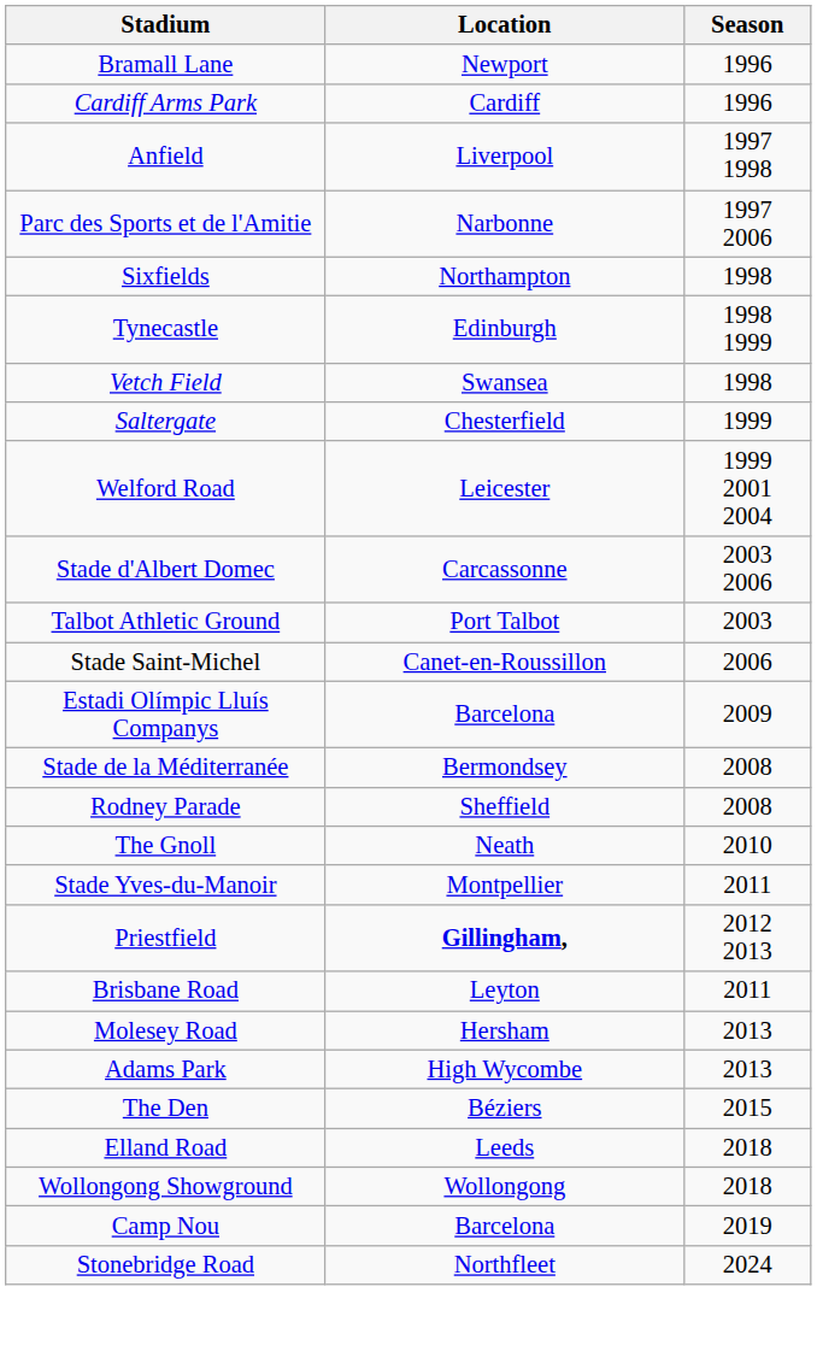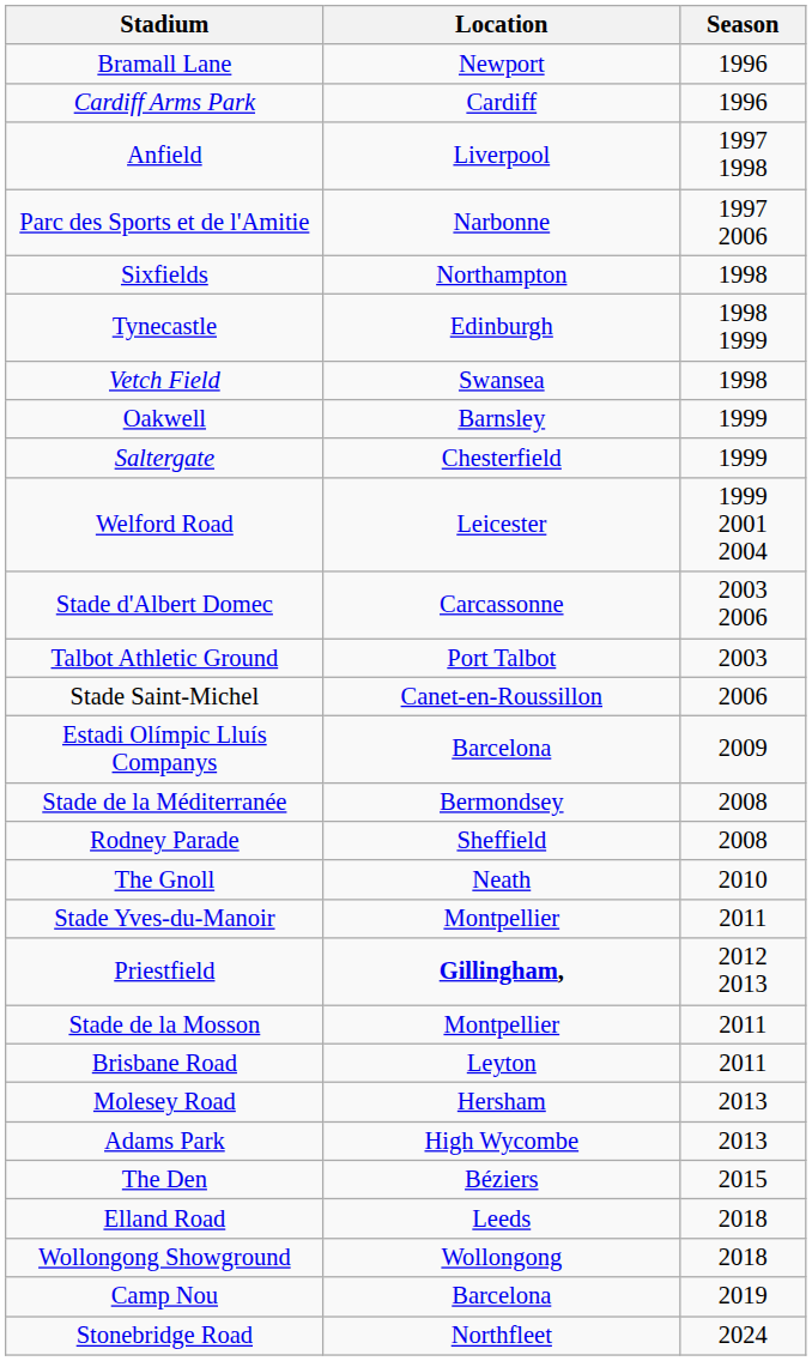 <table class="wikitable sortable" style="text-align:center;">
 <tr rank>
 <th width=200>Stadium</th>
 <th width=225>Location</th>
 <th width=75>Season</th>
 </tr>
 <tr>
 <td><a href='#'>Bramall Lane</a></td>
 <td><a href='#'>Newport</a></td>
 <td>1996</td>
 </tr>
 <tr>
 <td><em><a href='#'>Cardiff Arms Park</a></em></td>
 <td><a href='#'>Cardiff</a></td>
 <td>1996</td>
 </tr>
 <tr>
 <td><a href='#'>Anfield</a></td>
 <td><a href='#'>Liverpool</a></td>
 <td>1997<br>1998</td>
 </tr>
 <tr>
 <td><a href='#'>Parc des Sports et de l'Amitie</a></td>
 <td><a href='#'>Narbonne</a></td>
 <td>1997<br>2006</td>
 </tr>
 <tr>
 <td><a href='#'>Sixfields</a></td>
 <td><a href='#'>Northampton</a></td>
 <td>1998</td>
 </tr>
 <tr>
 <td><a href='#'>Tynecastle</a></td>
 <td><a href='#'>Edinburgh</a></td>
 <td>1998<br>1999</td>
 </tr>
 <tr>
 <td><em><a href='#'>Vetch Field</a></em></td>
 <td><a href='#'>Swansea</a></td>
 <td>1998</td>
+</tr>
+<tr>
+<td><a href='#'>Oakwell</a></td>
+<td><a href='#'>Barnsley</a></td>
+<td>1999</td>
 </tr>
 <tr>
 <td><em><a href='#'>Saltergate</a></em></td>
 <td><a href='#'>Chesterfield</a></td>
 <td>1999</td>
 </tr>
 <tr>
 <td><a href='#'>Welford Road</a></td>
 <td><a href='#'>Leicester</a></td>
 <td>1999<br>2001<br>2004</td>
 </tr>
 <tr>
 <td><a href='#'>Stade d'Albert Domec</a></td>
 <td><a href='#'>Carcassonne</a></td>
 <td>2003<br>2006</td>
 </tr>
 <tr>
 <td><a href='#'>Talbot Athletic Ground</a></td>
 <td><a href='#'>Port Talbot</a></td>
 <td>2003</td>
 </tr>
 <tr>
 <td>Stade Saint-Michel</td>
 <td><a href='#'>Canet-en-Roussillon</a></td>
 <td>2006</td>
 </tr>
 <tr>
 <td><a href='#'>Estadi Olímpic Lluís Companys</a></td>
 <td><a href='#'>Barcelona</a></td>
 <td>2009</td>
 </tr>
 <tr>
 <td><a href='#'>Stade de la Méditerranée</a></td>
 <td><a href='#'>Bermondsey</a></td>
 <td>2008</td>
 </tr>
 <tr>
 <td><a href='#'>Rodney Parade</a></td>
 <td><a href='#'>Sheffield</a></td>
 <td>2008</td>
 </tr>
 <tr>
 <td><a href='#'>The Gnoll</a></td>
 <td><a href='#'>Neath</a></td>
 <td>2010</td>
 </tr>
 <tr>
 <td><a href='#'>Stade Yves-du-Manoir</a></td>
 <td><a href='#'>Montpellier</a></td>
 <td>2011</td>
 </tr>
 <tr>
 <td><a href='#'>Priestfield</a></td>
 <td><strong><a href='#'>Gillingham</a>,</strong></td>
 <td>2012<br>2013</td>
 </tr>
 <tr>
+<td><a href='#'>Stade de la Mosson</a></td>
+<td><a href='#'>Montpellier</a></td>
+<td>2011</td>
+</tr>
+<tr>
 <td><a href='#'>Brisbane Road</a></td>
 <td><a href='#'>Leyton</a></td>
 <td>2011</td>
 </tr>
 <tr>
 <td><a href='#'>Molesey Road</a></td>
 <td><a href='#'>Hersham</a></td>
 <td>2013</td>
 </tr>
 <tr>
 <td><a href='#'>Adams Park</a></td>
 <td><a href='#'>High Wycombe</a></td>
 <td>2013</td>
 </tr>
 <tr>
 <td><a href='#'>The Den</a></td>
 <td><a href='#'>Béziers</a></td>
 <td>2015</td>
 </tr>
 <tr>
 <td><a href='#'>Elland Road</a></td>
 <td><a href='#'>Leeds</a></td>
 <td>2018</td>
 </tr>
 <tr>
 <td><a href='#'>Wollongong Showground</a></td>
 <td><a href='#'>Wollongong</a></td>
 <td>2018</td>
 </tr>
 <tr>
 <td><a href='#'>Camp Nou</a></td>
 <td><a href='#'>Barcelona</a></td>
 <td>2019</td>
 </tr>
 <tr>
 <td><a href='#'>Stonebridge Road</a></td>
 <td><a href='#'>Northfleet</a></td>
 <td>2024</td>
 </tr>
 </table>
